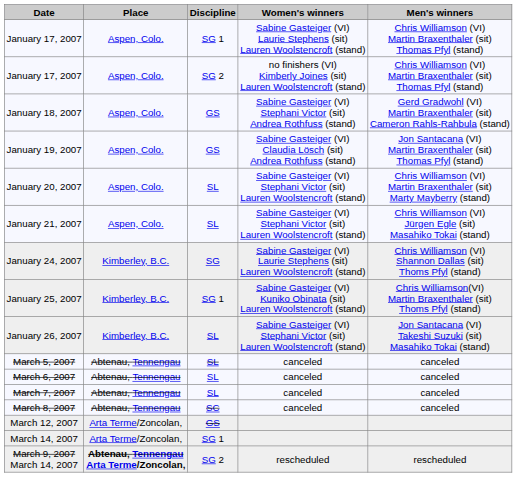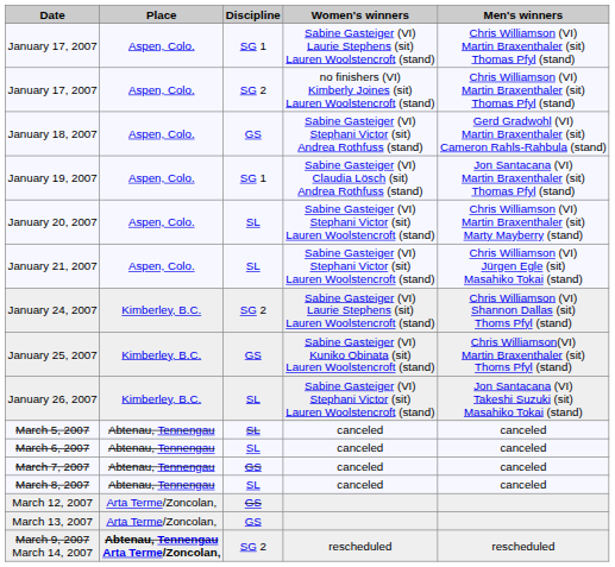 <table bgcolor="#f7f8ff" cellpadding="3" cellspacing="0" border="1" style="font-size: 95%; border: gray solid 1px; border-collapse: collapse;">
 <tr bgcolor="#CCCCCC">
 <td align="center"><strong>Date</strong></td>
 <td align="center"><strong>Place</strong></td>
 <td align="center"><strong>Discipline</strong></td>
 <td align="center"><strong>Women's winners</strong></td>
 <td align="center"><strong>Men's winners</strong></td>
 </tr>
 <tr align="center">
 <td>January 17, 2007</td>
 <td><a href='#'>Aspen, Colo.</a> </td>
 <td><a href='#'>SG</a> 1</td>
 <td> <a href='#'>Sabine Gasteiger</a> (VI)<br> <a href='#'>Laurie Stephens</a> (sit)<br> <a href='#'>Lauren Woolstencroft</a> (stand)</td>
 <td> <a href='#'>Chris Williamson</a> (VI)<br> <a href='#'>Martin Braxenthaler</a> (sit)<br> <a href='#'>Thomas Pfyl</a> (stand)</td>
 </tr>
 <tr align="center">
 <td>January 17, 2007</td>
 <td><a href='#'>Aspen, Colo.</a> </td>
 <td><a href='#'>SG</a> 2</td>
 <td>no finishers (VI)<br> <a href='#'>Kimberly Joines</a> (sit)<br> <a href='#'>Lauren Woolstencroft</a> (stand)</td>
 <td> <a href='#'>Chris Williamson</a> (VI)<br> <a href='#'>Martin Braxenthaler</a> (sit)<br> <a href='#'>Thomas Pfyl</a> (stand)</td>
 </tr>
 <tr align="center">
 <td>January 18, 2007</td>
 <td><a href='#'>Aspen, Colo.</a> </td>
 <td><a href='#'>GS</a></td>
 <td> <a href='#'>Sabine Gasteiger</a> (VI)<br> <a href='#'>Stephani Victor</a> (sit)<br> <a href='#'>Andrea Rothfuss</a> (stand)</td>
 <td> <a href='#'>Gerd Gradwohl</a> (VI)<br> <a href='#'>Martin Braxenthaler</a> (sit)<br> <a href='#'>Cameron Rahls-Rahbula</a> (stand)</td>
 </tr>
 <tr align="center">
 <td>January 19, 2007</td>
 <td><a href='#'>Aspen, Colo.</a> </td>
-<td><a href='#'>GS</a></td>
+<td><a href='#'>SG</a> 1</td>
 <td> <a href='#'>Sabine Gasteiger</a> (VI)<br> <a href='#'>Claudia Lösch</a> (sit)<br> <a href='#'>Andrea Rothfuss</a> (stand)</td>
 <td> <a href='#'>Jon Santacana</a> (VI)<br> <a href='#'>Martin Braxenthaler</a> (sit)<br> <a href='#'>Thomas Pfyl</a> (stand)</td>
 </tr>
 <tr align="center">
 <td>January 20, 2007</td>
 <td><a href='#'>Aspen, Colo.</a> </td>
 <td><a href='#'>SL</a></td>
 <td> <a href='#'>Sabine Gasteiger</a> (VI)<br> <a href='#'>Stephani Victor</a> (sit)<br> <a href='#'>Lauren Woolstencroft</a> (stand)</td>
 <td> <a href='#'>Chris Williamson</a> (VI)<br> <a href='#'>Martin Braxenthaler</a> (sit)<br> <a href='#'>Marty Mayberry</a> (stand)</td>
 </tr>
 <tr align="center">
 <td>January 21, 2007</td>
 <td><a href='#'>Aspen, Colo.</a> </td>
 <td><a href='#'>SL</a></td>
 <td> <a href='#'>Sabine Gasteiger</a> (VI)<br> <a href='#'>Stephani Victor</a> (sit)<br> <a href='#'>Lauren Woolstencroft</a> (stand)</td>
 <td> <a href='#'>Chris Williamson</a> (VI)<br> <a href='#'>Jürgen Egle</a> (sit)<br> <a href='#'>Masahiko Tokai</a> (stand)</td>
 </tr>
 <tr bgcolor="#EFEFEF" align="center">
 <td>January 24, 2007</td>
 <td><a href='#'>Kimberley, B.C.</a> </td>
-<td><a href='#'>SG</a></td>
+<td><a href='#'>SG</a> 2</td>
 <td> <a href='#'>Sabine Gasteiger</a> (VI)<br> <a href='#'>Laurie Stephens</a> (sit)<br> <a href='#'>Lauren Woolstencroft</a> (stand)</td>
 <td> <a href='#'>Chris Williamson</a> (VI)<br> <a href='#'>Shannon Dallas</a> (sit)<br> <a href='#'>Thoms Pfyl</a> (stand)</td>
 </tr>
 <tr bgcolor="#EFEFEF" align="center">
 <td>January 25, 2007</td>
 <td><a href='#'>Kimberley, B.C.</a> </td>
-<td><a href='#'>SG</a> 1</td>
+<td><a href='#'>GS</a></td>
 <td> <a href='#'>Sabine Gasteiger</a> (VI)<br> <a href='#'>Kuniko Obinata</a> (sit)<br> <a href='#'>Lauren Woolstencroft</a> (stand)</td>
 <td> <a href='#'>Chris Williamson</a>(VI)<br> <a href='#'>Martin Braxenthaler</a> (sit)<br> <a href='#'>Thoms Pfyl</a> (stand)</td>
 </tr>
 <tr bgcolor="#EFEFEF" align="center">
 <td>January 26, 2007</td>
 <td><a href='#'>Kimberley, B.C.</a> </td>
 <td><a href='#'>SL</a></td>
 <td> <a href='#'>Sabine Gasteiger</a> (VI)<br> <a href='#'>Stephani Victor</a> (sit)<br> <a href='#'>Lauren Woolstencroft</a> (stand)</td>
 <td> <a href='#'>Jon Santacana</a> (VI)<br> <a href='#'>Takeshi Suzuki</a> (sit)<br> <a href='#'>Masahiko Tokai</a> (stand)</td>
 </tr>
 <tr align="center">
 <td><s>March 5, 2007 </s></td>
 <td><s>Abtenau, <a href='#'>Tennengau</a> </s></td>
 <td><s><a href='#'>SL</a></s></td>
 <td>canceled</td>
 <td>canceled</td>
 </tr>
 <tr align="center">
 <td><s>March 6, 2007 </s></td>
 <td><s>Abtenau, <a href='#'>Tennengau</a>  </s></td>
 <td><a href='#'>SL</a></td>
 <td>canceled</td>
 <td>canceled</td>
 </tr>
 <tr align="center">
 <td><s>March 7, 2007 </s></td>
 <td><s>Abtenau, <a href='#'>Tennengau</a> </s></td>
-<td><a href='#'>SL</a></td>
+<td><s><a href='#'>GS</a> </s></td>
 <td>canceled</td>
 <td>canceled</td>
 </tr>
 <tr align="center">
 <td><s>March 8, 2007 </s></td>
 <td><s>Abtenau, <a href='#'>Tennengau</a> </s></td>
-<td><s><a href='#'>SC</a> </s></td>
+<td><a href='#'>SL</a></td>
 <td>canceled</td>
 <td>canceled</td>
 </tr>
 <tr bgcolor="#EFEFEF" align="center">
 <td>March 12, 2007</td>
 <td><a href='#'>Arta Terme</a>/Zoncolan, </td>
 <td><s><a href='#'>GS</a> </s></td>
 <td></td>
 <td></td>
 </tr>
 <tr bgcolor="#EFEFEF" align="center">
-<td>March 14, 2007</td>
+<td>March 13, 2007</td>
 <td><a href='#'>Arta Terme</a>/Zoncolan, </td>
-<td><a href='#'>SG</a> 1</td>
+<td><a href='#'>GS</a></td>
 <td></td>
 <td></td>
 </tr>
 <tr bgcolor="#EFEFEF" align="center">
 <td><s>March 9, 2007</s><br>March 14, 2007</td>
 <td><strong><s>Abtenau, <a href='#'>Tennengau</a> </s><br><a href='#'>Arta Terme</a>/Zoncolan, </strong></td>
 <td><a href='#'>SG</a> 2</td>
 <td>rescheduled</td>
 <td>rescheduled</td>
 </tr>
 </table>
